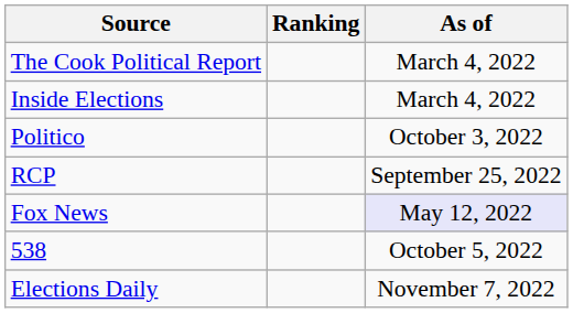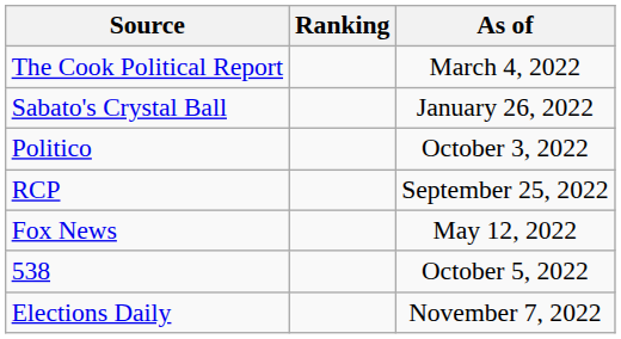 <table class="wikitable" style="text-align:center">
 <tr>
 <th>Source</th>
 <th>Ranking</th>
 <th>As of</th>
 </tr>
 <tr>
 <td align=left><a href='#'>The Cook Political Report</a></td>
 <td></td>
 <td>March 4, 2022</td>
 </tr>
 <tr>
-<td align=left><a href='#'>Inside Elections</a></td>
+<td align=left><a href='#'>Sabato's Crystal Ball</a></td>
 <td></td>
-<td>March 4, 2022</td>
+<td>January 26, 2022</td>
 </tr>
 <tr>
 <td align="left"><a href='#'>Politico</a></td>
 <td></td>
 <td>October 3, 2022</td>
 </tr>
 <tr>
 <td align=left><a href='#'>RCP</a></td>
 <td></td>
 <td>September 25, 2022</td>
 </tr>
 <tr>
 <td align=left><a href='#'>Fox News</a></td>
 <td></td>
-<td style="background: lavender;">May 12, 2022</td>
+<td>May 12, 2022</td>
 </tr>
 <tr>
 <td align="left"><a href='#'>538</a></td>
 <td></td>
 <td>October 5, 2022</td>
 </tr>
 <tr>
 <td align="left"><a href='#'>Elections Daily</a></td>
 <td></td>
 <td>November 7, 2022</td>
 </tr>
 </table>
